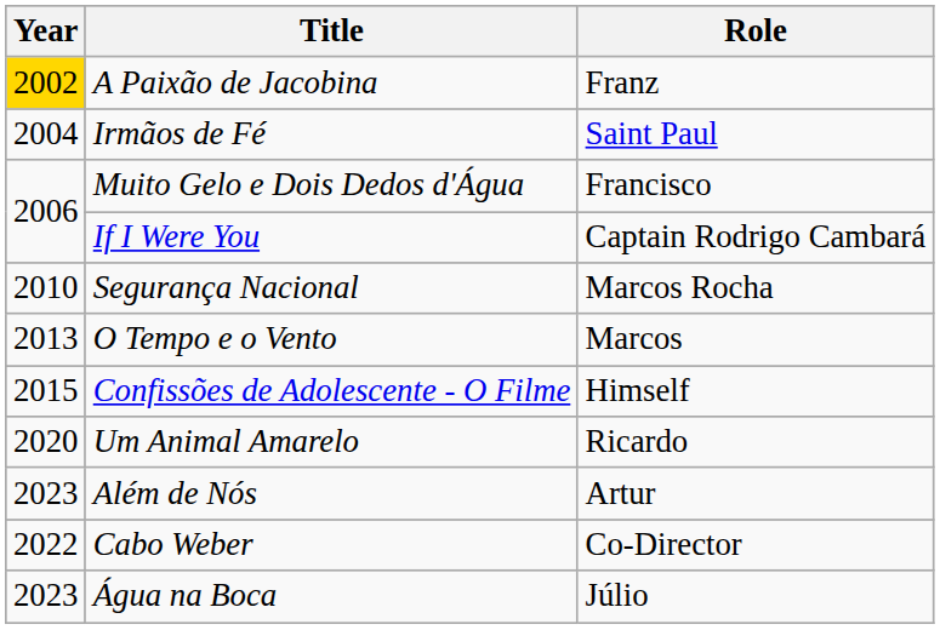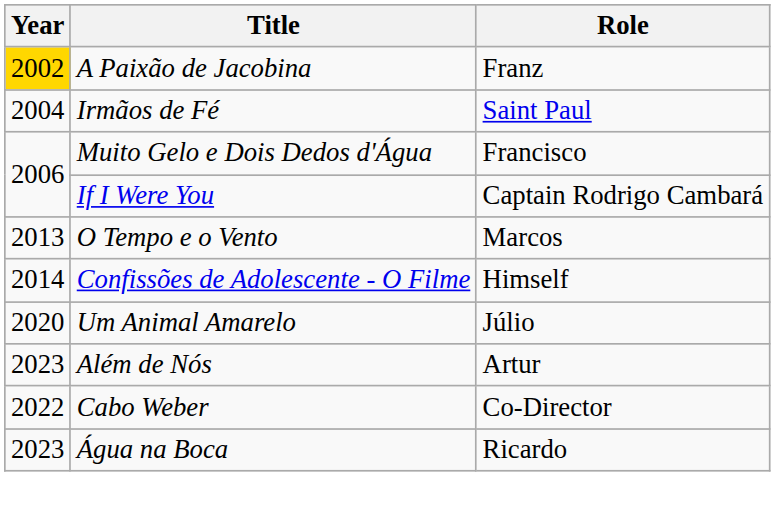 <table class="wikitable">
 <tr>
 <th>Year</th>
 <th>Title</th>
 <th>Role</th>
 </tr>
 <tr>
 <td style="background: gold;">2002</td>
 <td><em>A Paixão de Jacobina</em></td>
 <td>Franz</td>
 </tr>
 <tr>
 <td>2004</td>
 <td><em>Irmãos de Fé</em></td>
 <td><a href='#'>Saint Paul</a></td>
 </tr>
 <tr>
 <td rowspan="2">2006</td>
 <td><em>Muito Gelo e Dois Dedos d'Água</em></td>
 <td>Francisco</td>
 </tr>
 <tr>
 <td><em><a href='#'>If I Were You</a></em></td>
 <td>Captain Rodrigo Cambará</td>
 </tr>
 <tr>
-<td>2010</td>
-<td><em>Segurança Nacional</em></td>
-<td>Marcos Rocha</td>
-</tr>
-<tr>
 <td>2013</td>
 <td><em>O Tempo e o Vento</em></td>
 <td>Marcos</td>
 </tr>
 <tr>
-<td>2015</td>
+<td>2014</td>
 <td><em><a href='#'>Confissões de Adolescente - O Filme</a></em></td>
 <td>Himself</td>
 </tr>
 <tr>
 <td>2020</td>
 <td><em>Um Animal Amarelo</em></td>
-<td>Ricardo</td>
+<td>Júlio</td>
 </tr>
 <tr>
 <td>2023</td>
 <td><em>Além de Nós</em></td>
 <td>Artur</td>
 </tr>
 <tr>
 <td>2022</td>
 <td><em>Cabo Weber</em></td>
 <td>Co-Director</td>
 </tr>
 <tr>
 <td>2023</td>
 <td><em>Água na Boca</em></td>
-<td>Júlio</td>
+<td>Ricardo</td>
 </tr>
 </table>
